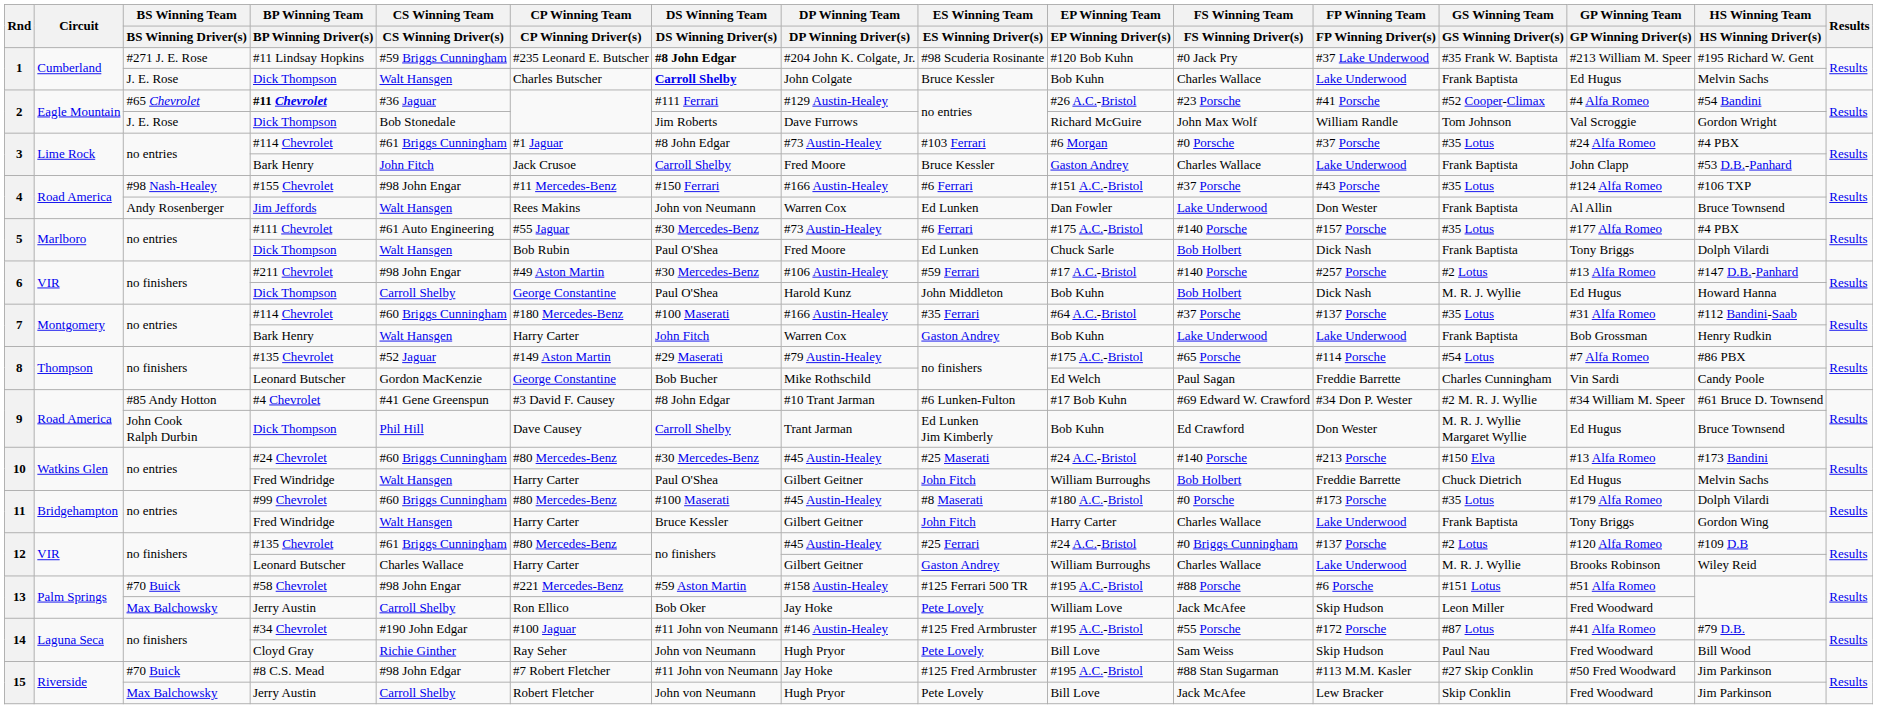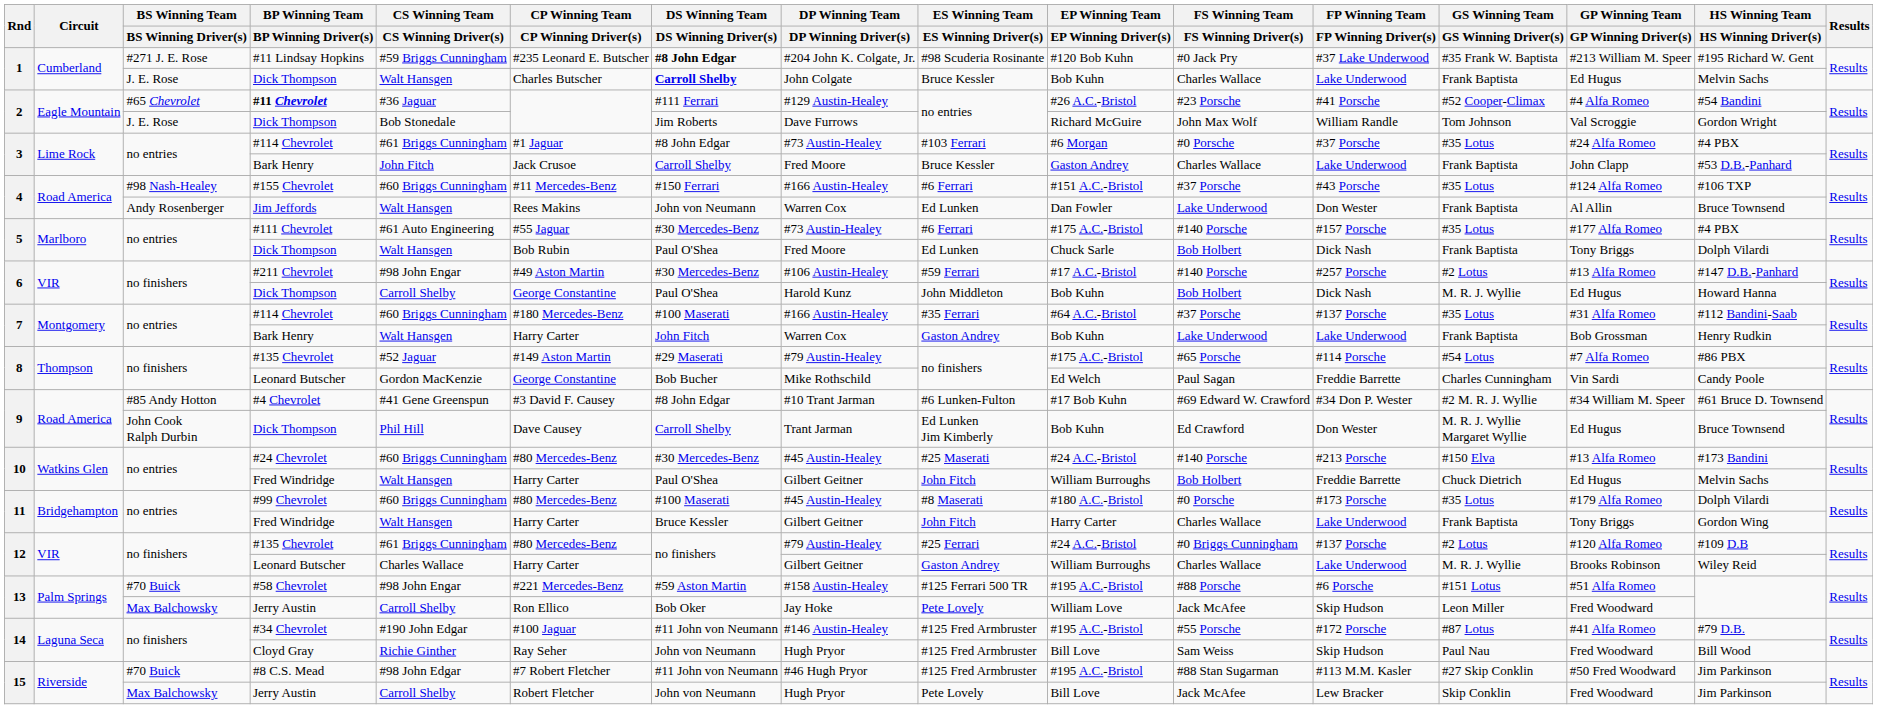 <table class="wikitable" style="font-size: 90%; white-space: nowrap;">
 <tr>
 <th rowspan=2>Rnd</th>
 <th rowspan=2>Circuit</th>
 <th>BS Winning Team</th>
 <th>BP Winning Team</th>
 <th>CS Winning Team</th>
 <th>CP Winning Team</th>
 <th>DS Winning Team</th>
 <th>DP Winning Team</th>
 <th>ES Winning Team</th>
 <th>EP Winning Team</th>
 <th>FS Winning Team</th>
 <th>FP Winning Team</th>
 <th>GS Winning Team</th>
 <th>GP Winning Team</th>
 <th>HS Winning Team</th>
 <th rowspan=2>Results</th>
 </tr>
 <tr>
 <th>BS Winning Driver(s)</th>
 <th>BP Winning Driver(s)</th>
 <th>CS Winning Driver(s)</th>
 <th>CP Winning Driver(s)</th>
 <th>DS Winning Driver(s)</th>
 <th>DP Winning Driver(s)</th>
 <th>ES Winning Driver(s)</th>
 <th>EP Winning Driver(s)</th>
 <th>FS Winning Driver(s)</th>
 <th>FP Winning Driver(s)</th>
 <th>GS Winning Driver(s)</th>
 <th>GP Winning Driver(s)</th>
 <th>HS Winning Driver(s)</th>
 </tr>
 <tr>
 <th rowspan=2>1</th>
 <td rowspan=2><a href='#'>Cumberland</a></td>
 <td> #271 J. E. Rose</td>
 <td> #11 Lindsay Hopkins</td>
 <td> #59 <a href='#'>Briggs Cunningham</a></td>
 <td> #235 Leonard E. Butscher</td>
 <td> <strong>#8 John Edgar</strong></td>
 <td> #204 John K. Colgate, Jr.</td>
 <td> #98 Scuderia Rosinante</td>
 <td> #120 Bob Kuhn</td>
 <td> #0 Jack Pry</td>
 <td> #37 <a href='#'>Lake Underwood</a></td>
 <td> #35 Frank W. Baptista</td>
 <td> #213 William M. Speer</td>
 <td> #195 Richard W. Gent</td>
 <td rowspan=2><a href='#'>Results</a></td>
 </tr>
 <tr>
 <td>  J. E. Rose</td>
 <td>  <a href='#'>Dick Thompson</a></td>
 <td>  <a href='#'>Walt Hansgen</a></td>
 <td>  Charles Butscher</td>
 <td> <strong> <a href='#'>Carroll Shelby</a></strong></td>
 <td>  John Colgate</td>
 <td>  Bruce Kessler</td>
 <td>  Bob Kuhn</td>
 <td>  Charles Wallace</td>
 <td>  <a href='#'>Lake Underwood</a></td>
 <td>  Frank Baptista</td>
 <td>  Ed Hugus</td>
 <td>  Melvin Sachs</td>
 </tr>
 <tr>
 <th rowspan=2>2</th>
 <td rowspan=2><a href='#'>Eagle Mountain</a></td>
 <td> #65 <em><a href='#'>Chevrolet</a></em></td>
 <td> <strong>#11 <em><a href='#'>Chevrolet</a><strong><em></td>
 <td> #36 </em><a href='#'>Jaguar</a><em></td>
 <td rowspan=2> </td>
 <td> #111 </em><a href='#'>Ferrari</a><em></td>
 <td> #129 </em><a href='#'>Austin-Healey</a><em></td>
 <td rowspan=2> </em>no entries<em></td>
 <td> #26 </em><a href='#'>A.C.</a>-<a href='#'>Bristol</a><em></td>
 <td> #23 </em><a href='#'>Porsche</a><em></td>
 <td> #41 </em><a href='#'>Porsche</a><em></td>
 <td> #52 </em><a href='#'>Cooper</a>-<a href='#'>Climax</a><em></td>
 <td> #4 </em><a href='#'>Alfa Romeo</a><em></td>
 <td> #54 </em><a href='#'>Bandini</a><em></td>
 <td rowspan=2><a href='#'>Results</a></td>
 </tr>
 <tr>
 <td>  J. E. Rose</td>
 <td> </strong> <a href='#'>Dick Thompson</a><strong></td>
 <td>  Bob Stonedale</td>
 <td>  Jim Roberts</td>
 <td>  Dave Furrows</td>
 <td>  Richard McGuire</td>
 <td>  John Max Wolf</td>
 <td>  William Randle</td>
 <td>  Tom Johnson</td>
 <td>  Val Scroggie</td>
 <td>  Gordon Wright</td>
 </tr>
 <tr>
 <th rowspan=2>3</th>
 <td rowspan=2><a href='#'>Lime Rock</a></td>
 <td rowspan=2> </em>no entries<em></td>
 <td> #114 </em><a href='#'>Chevrolet</a><em></td>
 <td> #61 <a href='#'>Briggs Cunningham</a></td>
 <td> #1 </em><a href='#'>Jaguar</a><em></td>
 <td> </strong>#8 John Edgar<strong></td>
 <td> #73 </em><a href='#'>Austin-Healey</a><em></td>
 <td> #103 </em><a href='#'>Ferrari</a><em></td>
 <td> #6 </em><a href='#'>Morgan</a><em></td>
 <td> #0 </em><a href='#'>Porsche</a><em></td>
 <td> #37 </em><a href='#'>Porsche</a><em></td>
 <td> #35 </em><a href='#'>Lotus</a><em></td>
 <td> #24 </em><a href='#'>Alfa Romeo</a><em></td>
 <td> #4 </em>PBX<em></td>
 <td rowspan=2><a href='#'>Results</a></td>
 </tr>
 <tr>
 <td>  Bark Henry</td>
 <td>  <a href='#'>John Fitch</a></td>
 <td>  Jack Crusoe</td>
 <td> </strong> <a href='#'>Carroll Shelby</a><strong></td>
 <td>  Fred Moore</td>
 <td>  Bruce Kessler</td>
 <td>  <a href='#'>Gaston Andrey</a></td>
 <td>  Charles Wallace</td>
 <td>  <a href='#'>Lake Underwood</a></td>
 <td>  Frank Baptista</td>
 <td>  John Clapp</td>
 <td> #53 </em><a href='#'>D.B.</a>-<a href='#'>Panhard</a><em></td>
 </tr>
 <tr>
 <th rowspan=2>4</th>
 <td rowspan=2><a href='#'>Road America</a></td>
 <td> #98 </em><a href='#'>Nash-Healey</a><em></td>
 <td> #155 </em><a href='#'>Chevrolet</a><em></td>
-<td> </strong>#98 John Engar<strong></td>
+<td> </strong>#60 <a href='#'>Briggs Cunningham</a><strong></td>
 <td> #11 </em><a href='#'>Mercedes-Benz</a><em></td>
 <td> #150 </em><a href='#'>Ferrari</a><em></td>
 <td> #166 </em><a href='#'>Austin-Healey</a><em></td>
 <td> #6 </em><a href='#'>Ferrari</a><em></td>
 <td> #151 </em><a href='#'>A.C.</a>-<a href='#'>Bristol</a><em></td>
 <td> #37 </em><a href='#'>Porsche</a><em></td>
 <td> #43 </em><a href='#'>Porsche</a><em></td>
 <td> #35 </em><a href='#'>Lotus</a><em></td>
 <td> #124 </em><a href='#'>Alfa Romeo</a><em></td>
 <td> #106 </em>TXP<em></td>
 <td rowspan=2><a href='#'>Results</a></td>
 </tr>
 <tr>
 <td>  Andy Rosenberger</td>
 <td>  <a href='#'>Jim Jeffords</a></td>
 <td> </strong> <a href='#'>Walt Hansgen</a><strong></td>
 <td>  Rees Makins</td>
 <td>  John von Neumann</td>
 <td>  Warren Cox</td>
 <td>  Ed Lunken</td>
 <td>  Dan Fowler</td>
 <td>  <a href='#'>Lake Underwood</a></td>
 <td>  Don Wester</td>
 <td>  Frank Baptista</td>
 <td>  Al Allin</td>
 <td>  Bruce Townsend</td>
 </tr>
 <tr>
 <th rowspan=2>5</th>
 <td rowspan=2><a href='#'>Marlboro</a></td>
 <td rowspan=2> </em>no entries<em></td>
 <td> #111 </em><a href='#'>Chevrolet</a><em></td>
 <td> </strong>#61 Auto Engineering<strong></td>
 <td> #55 </em><a href='#'>Jaguar</a><em></td>
 <td> #30 </em><a href='#'>Mercedes-Benz</a><em></td>
 <td> #73 </em><a href='#'>Austin-Healey</a><em></td>
 <td> #6 </em><a href='#'>Ferrari</a><em></td>
 <td> #175 </em><a href='#'>A.C.</a>-<a href='#'>Bristol</a><em></td>
 <td> #140 </em><a href='#'>Porsche</a><em></td>
 <td> #157 </em><a href='#'>Porsche</a><em></td>
 <td> #35 </em><a href='#'>Lotus</a><em></td>
 <td> #177 </em><a href='#'>Alfa Romeo</a><em></td>
 <td> #4 </em>PBX<em></td>
 <td rowspan=2><a href='#'>Results</a></td>
 </tr>
 <tr>
 <td>  <a href='#'>Dick Thompson</a></td>
 <td> </strong> <a href='#'>Walt Hansgen</a><strong></td>
 <td>  Bob Rubin</td>
 <td>  Paul O'Shea</td>
 <td>  Fred Moore</td>
 <td>  Ed Lunken</td>
 <td>  Chuck Sarle</td>
 <td>  <a href='#'>Bob Holbert</a></td>
 <td>  Dick Nash</td>
 <td>  Frank Baptista</td>
 <td>  Tony Briggs</td>
 <td>  Dolph Vilardi</td>
 </tr>
 <tr>
 <th rowspan=2>6</th>
 <td rowspan=2><a href='#'>VIR</a></td>
 <td rowspan=2> </em>no finishers<em></td>
 <td> #211 </em><a href='#'>Chevrolet</a><em></td>
 <td> </strong>#98 John Engar<strong></td>
 <td> #49 </em><a href='#'>Aston Martin</a><em></td>
 <td> #30 </em><a href='#'>Mercedes-Benz</a><em></td>
 <td> #106 </em><a href='#'>Austin-Healey</a><em></td>
 <td> #59 </em><a href='#'>Ferrari</a><em></td>
 <td> #17 </em><a href='#'>A.C.</a>-<a href='#'>Bristol</a><em></td>
 <td> #140 </em><a href='#'>Porsche</a><em></td>
 <td> #257 </em><a href='#'>Porsche</a><em></td>
 <td> #2 </em><a href='#'>Lotus</a><em></td>
 <td> #13 </em><a href='#'>Alfa Romeo</a><em></td>
 <td> #147 </em><a href='#'>D.B.</a>-<a href='#'>Panhard</a><em></td>
 <td rowspan=2><a href='#'>Results</a></td>
 </tr>
 <tr>
 <td>  <a href='#'>Dick Thompson</a></td>
 <td> </strong> <a href='#'>Carroll Shelby</a><strong></td>
 <td>  <a href='#'>George Constantine</a></td>
 <td>  Paul O'Shea</td>
 <td>  Harold Kunz</td>
 <td>  John Middleton</td>
 <td>  Bob Kuhn</td>
 <td>  <a href='#'>Bob Holbert</a></td>
 <td>  Dick Nash</td>
 <td>  M. R. J. Wyllie</td>
 <td>  Ed Hugus</td>
 <td>  Howard Hanna</td>
 </tr>
 <tr>
 <th rowspan=2>7</th>
 <td rowspan=2><a href='#'>Montgomery</a></td>
 <td rowspan=2> </em>no entries<em></td>
 <td> #114 </em><a href='#'>Chevrolet</a><em></td>
 <td> </strong>#60 <a href='#'>Briggs Cunningham</a><strong></td>
 <td> #180 </em><a href='#'>Mercedes-Benz</a><em></td>
 <td> #100 </em><a href='#'>Maserati</a><em></td>
 <td> #166 </em><a href='#'>Austin-Healey</a><em></td>
 <td> #35 </em><a href='#'>Ferrari</a><em></td>
 <td> #64 </em><a href='#'>A.C.</a>-<a href='#'>Bristol</a><em></td>
 <td> #37 </em><a href='#'>Porsche</a><em></td>
 <td> #137 </em><a href='#'>Porsche</a><em></td>
 <td> #35 </em><a href='#'>Lotus</a><em></td>
 <td> #31 </em><a href='#'>Alfa Romeo</a><em></td>
 <td> #112 </em><a href='#'>Bandini</a>-<a href='#'>Saab</a><em></td>
 <td rowspan=2><a href='#'>Results</a></td>
 </tr>
 <tr>
 <td>  Bark Henry</td>
 <td> </strong> <a href='#'>Walt Hansgen</a><strong></td>
 <td>  Harry Carter</td>
 <td>  <a href='#'>John Fitch</a></td>
 <td>  Warren Cox</td>
 <td>  <a href='#'>Gaston Andrey</a></td>
 <td>  Bob Kuhn</td>
 <td>  <a href='#'>Lake Underwood</a></td>
 <td>  <a href='#'>Lake Underwood</a></td>
 <td>  Frank Baptista</td>
 <td>  Bob Grossman</td>
 <td>  Henry Rudkin</td>
 </tr>
 <tr>
 <th rowspan=2>8</th>
 <td rowspan=2><a href='#'>Thompson</a></td>
 <td rowspan=2> </em>no finishers<em></td>
 <td> #135 </em><a href='#'>Chevrolet</a><em></td>
 <td> #52 </em><a href='#'>Jaguar</a><em></td>
 <td> #149 <a href='#'>Aston Martin</a></td>
 <td> #29 </em><a href='#'>Maserati</a><em></td>
 <td> #79 </em><a href='#'>Austin-Healey</a><em></td>
 <td rowspan=2> </em>no finishers<em></td>
 <td> #175 </em><a href='#'>A.C.</a>-<a href='#'>Bristol</a><em></td>
 <td> #65 </em><a href='#'>Porsche</a><em></td>
 <td> #114 </em><a href='#'>Porsche</a><em></td>
 <td> #54 </em><a href='#'>Lotus</a><em></td>
 <td> #7 </em><a href='#'>Alfa Romeo</a><em></td>
 <td> #86 </em>PBX<em></td>
 <td rowspan=2><a href='#'>Results</a></td>
 </tr>
 <tr>
 <td>  Leonard Butscher</td>
 <td>  Gordon MacKenzie</td>
 <td>  <a href='#'>George Constantine</a></td>
 <td>  Bob Bucher</td>
 <td>  Mike Rothschild</td>
 <td>  Ed Welch</td>
 <td>  Paul Sagan</td>
 <td>  Freddie Barrette</td>
 <td>  Charles Cunningham</td>
 <td>  Vin Sardi</td>
 <td>  Candy Poole</td>
 </tr>
 <tr>
 <th rowspan=2>9</th>
 <td rowspan=2><a href='#'>Road America</a></td>
 <td> #85 Andy Hotton</td>
 <td> #4 </em><a href='#'>Chevrolet</a><em></td>
 <td> </strong>#41 Gene Greenspun<strong></td>
 <td> #3 David F. Causey</td>
 <td> #8 John Edgar</td>
 <td> #10 Trant Jarman</td>
 <td> #6 Lunken-Fulton</td>
 <td> #17 Bob Kuhn</td>
 <td> #69 Edward W. Crawford</td>
 <td> #34 Don P. Wester</td>
 <td> #2 M. R. J. Wyllie</td>
 <td> #34 William M. Speer</td>
 <td> #61 Bruce D. Townsend</td>
 <td rowspan=2><a href='#'>Results</a></td>
 </tr>
 <tr>
 <td>  John Cook<br> Ralph Durbin</td>
 <td>  <a href='#'>Dick Thompson</a></td>
 <td> </strong> <a href='#'>Phil Hill</a><strong></td>
 <td>  Dave Causey</td>
 <td>  <a href='#'>Carroll Shelby</a></td>
 <td>  Trant Jarman</td>
 <td>  Ed Lunken<br> Jim Kimberly</td>
 <td>  Bob Kuhn</td>
 <td>  Ed Crawford</td>
 <td>  Don Wester</td>
 <td>  M. R. J. Wyllie<br> Margaret Wyllie</td>
 <td>  Ed Hugus</td>
 <td>  Bruce Townsend</td>
 </tr>
 <tr>
 <th rowspan=2>10</th>
 <td rowspan=2><a href='#'>Watkins Glen</a></td>
 <td rowspan=2> </em>no entries<em></td>
 <td> #24 </em><a href='#'>Chevrolet</a><em></td>
 <td> </strong>#60 <a href='#'>Briggs Cunningham</a><strong></td>
 <td> #80 </em><a href='#'>Mercedes-Benz</a><em></td>
 <td> #30 </em><a href='#'>Mercedes-Benz</a><em></td>
 <td> #45 </em><a href='#'>Austin-Healey</a><em></td>
 <td> #25 </em><a href='#'>Maserati</a><em></td>
 <td> #24 </em><a href='#'>A.C.</a>-<a href='#'>Bristol</a><em></td>
 <td> #140 </em><a href='#'>Porsche</a><em></td>
 <td> #213 </em><a href='#'>Porsche</a><em></td>
 <td> #150 </em><a href='#'>Elva</a><em></td>
 <td> #13 </em><a href='#'>Alfa Romeo</a><em></td>
 <td> #173 </em><a href='#'>Bandini</a><em></td>
 <td rowspan=2><a href='#'>Results</a></td>
 </tr>
 <tr>
 <td>  Fred Windridge</td>
 <td> </strong> <a href='#'>Walt Hansgen</a><strong></td>
 <td>  Harry Carter</td>
 <td>  Paul O'Shea</td>
 <td>  Gilbert Geitner</td>
 <td>  <a href='#'>John Fitch</a></td>
 <td>  William Burroughs</td>
 <td>  <a href='#'>Bob Holbert</a></td>
 <td>  Freddie Barrette</td>
 <td>  Chuck Dietrich</td>
 <td>  Ed Hugus</td>
 <td>  Melvin Sachs</td>
 </tr>
 <tr>
 <th rowspan=2>11</th>
 <td rowspan=2><a href='#'>Bridgehampton</a></td>
 <td rowspan=2> </em>no entries<em></td>
 <td> #99 </em><a href='#'>Chevrolet</a><em></td>
 <td> </strong>#60 <a href='#'>Briggs Cunningham</a><strong></td>
 <td> #80 </em><a href='#'>Mercedes-Benz</a><em></td>
 <td> #100 </em><a href='#'>Maserati</a><em></td>
 <td> #45 </em><a href='#'>Austin-Healey</a><em></td>
 <td> #8 </em><a href='#'>Maserati</a><em></td>
 <td> #180 </em><a href='#'>A.C.</a>-<a href='#'>Bristol</a><em></td>
 <td> #0 </em><a href='#'>Porsche</a><em></td>
 <td> #173 </em><a href='#'>Porsche</a><em></td>
 <td> #35 </em><a href='#'>Lotus</a><em></td>
 <td> #179 </em><a href='#'>Alfa Romeo</a><em></td>
 <td>  Dolph Vilardi</td>
 <td rowspan=2><a href='#'>Results</a></td>
 </tr>
 <tr>
 <td>  Fred Windridge</td>
 <td> </strong> <a href='#'>Walt Hansgen</a><strong></td>
 <td>  Harry Carter</td>
 <td>  Bruce Kessler</td>
 <td>  Gilbert Geitner</td>
 <td>  <a href='#'>John Fitch</a></td>
 <td>  Harry Carter</td>
 <td>  Charles Wallace</td>
 <td>  <a href='#'>Lake Underwood</a></td>
 <td>  Frank Baptista</td>
 <td>  Tony Briggs</td>
 <td>  Gordon Wing</td>
 </tr>
 <tr>
 <th rowspan=2>12</th>
 <td rowspan=2><a href='#'>VIR</a></td>
 <td rowspan=2> </em>no finishers<em></td>
 <td> #135 </em><a href='#'>Chevrolet</a><em></td>
 <td> </strong>#61 <a href='#'>Briggs Cunningham</a><strong></td>
 <td> #80 </em><a href='#'>Mercedes-Benz</a><em></td>
 <td rowspan=2> </em>no finishers<em></td>
-<td> #45 </em><a href='#'>Austin-Healey</a><em></td>
+<td> #79 </em><a href='#'>Austin-Healey</a><em></td>
 <td> #25 </em><a href='#'>Ferrari</a><em></td>
 <td> #24 </em><a href='#'>A.C.</a>-<a href='#'>Bristol</a><em></td>
 <td> #0 <a href='#'>Briggs Cunningham</a></td>
 <td> #137 </em><a href='#'>Porsche</a><em></td>
 <td> #2 </em><a href='#'>Lotus</a><em></td>
 <td> #120 </em><a href='#'>Alfa Romeo</a><em></td>
 <td> #109 </em><a href='#'>D.B</a><em></td>
 <td rowspan=2><a href='#'>Results</a></td>
 </tr>
 <tr>
 <td>  Leonard Butscher</td>
 <td> </strong> Charles Wallace<strong></td>
 <td>  Harry Carter</td>
 <td>  Gilbert Geitner</td>
 <td>  <a href='#'>Gaston Andrey</a></td>
 <td>  William Burroughs</td>
 <td>  Charles Wallace</td>
 <td>  <a href='#'>Lake Underwood</a></td>
 <td>  M. R. J. Wyllie</td>
 <td>  Brooks Robinson</td>
 <td>  Wiley Reid</td>
 </tr>
 <tr>
 <th rowspan=2>13</th>
 <td rowspan=2><a href='#'>Palm Springs</a></td>
 <td> #70 </em><a href='#'>Buick</a><em></td>
 <td> #58 </em><a href='#'>Chevrolet</a><em></td>
 <td> </strong>#98 John Engar<strong></td>
 <td> #221 </em><a href='#'>Mercedes-Benz</a><em></td>
 <td> #59 </em><a href='#'>Aston Martin</a><em></td>
 <td> #158 </em><a href='#'>Austin-Healey</a><em></td>
 <td> #125 Ferrari 500 TR</td>
 <td> #195 </em><a href='#'>A.C.</a>-<a href='#'>Bristol</a><em></td>
 <td> #88 </em><a href='#'>Porsche</a><em></td>
 <td> #6 </em><a href='#'>Porsche</a><em></td>
 <td> #151 </em><a href='#'>Lotus</a><em></td>
 <td> #51 </em><a href='#'>Alfa Romeo</a><em></td>
 <td rowspan=2> </td>
 <td rowspan=2><a href='#'>Results</a></td>
 </tr>
 <tr>
 <td>  <a href='#'>Max Balchowsky</a></td>
 <td>  Jerry Austin</td>
 <td> </strong> <a href='#'>Carroll Shelby</a><strong></td>
 <td>  Ron Ellico</td>
 <td>  Bob Oker</td>
 <td>  Jay Hoke</td>
 <td>  <a href='#'>Pete Lovely</a></td>
 <td>  William Love</td>
 <td>  Jack McAfee</td>
 <td>  Skip Hudson</td>
 <td>  Leon Miller</td>
 <td>  Fred Woodward</td>
 </tr>
 <tr>
 <th rowspan=2>14</th>
 <td rowspan=2><a href='#'>Laguna Seca</a></td>
 <td rowspan=2> </em>no finishers<em></td>
 <td> #34 </em><a href='#'>Chevrolet</a><em></td>
 <td> #190 John Edgar</td>
 <td> #100 </em><a href='#'>Jaguar</a><em></td>
 <td> #11 John von Neumann</td>
 <td> #146 </em><a href='#'>Austin-Healey</a><em></td>
 <td> </strong>#125 Fred Armbruster<strong></td>
 <td> #195 </em><a href='#'>A.C.</a>-<a href='#'>Bristol</a><em></td>
 <td> #55 </em><a href='#'>Porsche</a><em></td>
 <td> #172 </em><a href='#'>Porsche</a><em></td>
 <td> #87 </em><a href='#'>Lotus</a><em></td>
 <td> #41 </em><a href='#'>Alfa Romeo</a><em></td>
 <td> #79 </em><a href='#'>D.B.</a><em></td>
 <td rowspan=2><a href='#'>Results</a></td>
 </tr>
 <tr>
 <td>  Cloyd Gray</td>
 <td>  <a href='#'>Richie Ginther</a></td>
 <td>  Ray Seher</td>
 <td>  John von Neumann</td>
 <td>  Hugh Pryor</td>
-<td> </strong> <a href='#'>Pete Lovely</a><strong></td>
+<td> </strong>#125 Fred Armbruster<strong></td>
 <td>  Bill Love</td>
 <td>  Sam Weiss</td>
 <td>  Skip Hudson</td>
 <td>  Paul Nau</td>
 <td>  Fred Woodward</td>
 <td>  Bill Wood</td>
 </tr>
 <tr>
 <th rowspan=2>15</th>
 <td rowspan=2><a href='#'>Riverside</a></td>
 <td> #70 </em><a href='#'>Buick</a><em></td>
 <td> #8 C.S. Mead</td>
 <td> </strong>#98 John Edgar<strong></td>
 <td> #7 Robert Fletcher</td>
 <td> #11 John von Neumann</td>
-<td>  Jay Hoke</td>
+<td> #46 Hugh Pryor</td>
 <td> #125 Fred Armbruster</td>
 <td> #195 </em><a href='#'>A.C.</a>-<a href='#'>Bristol</a><em></td>
 <td> #88 Stan Sugarman</td>
 <td> #113 M.M. Kasler</td>
 <td> #27 Skip Conklin</td>
 <td> #50 Fred Woodward</td>
 <td> Jim Parkinson</td>
 <td rowspan=2><a href='#'>Results</a></td>
 </tr>
 <tr>
 <td>  <a href='#'>Max Balchowsky</a></td>
 <td>  Jerry Austin</td>
 <td> </strong> <a href='#'>Carroll Shelby</a><strong></td>
 <td>  Robert Fletcher</td>
 <td>  John von Neumann</td>
 <td>  Hugh Pryor</td>
 <td>  Pete Lovely</td>
 <td>  Bill Love</td>
 <td>  Jack McAfee</td>
 <td>  Lew Bracker</td>
 <td>  Skip Conklin</td>
 <td>  Fred Woodward</td>
 <td>  Jim Parkinson</td>
 </tr>
 </table>
